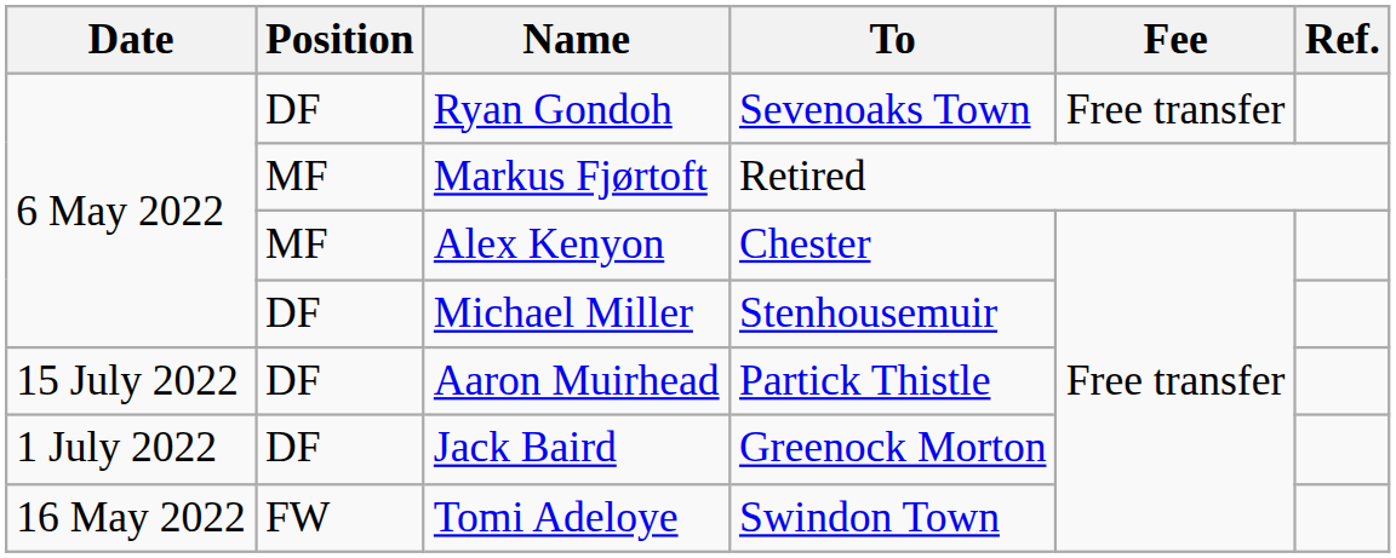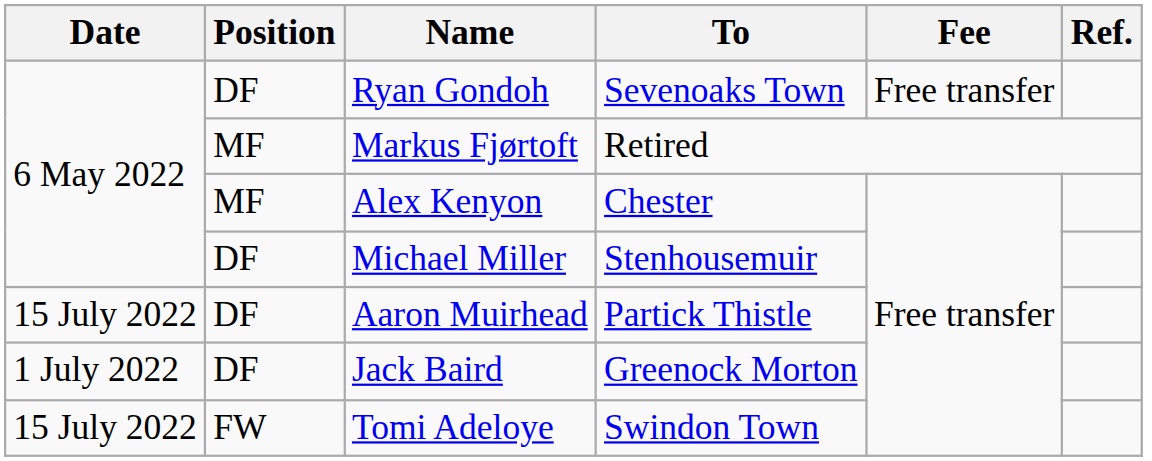 <table class="wikitable">
 <tr>
 <th>Date</th>
 <th>Position</th>
 <th>Name</th>
 <th>To</th>
 <th>Fee</th>
 <th>Ref.</th>
 </tr>
 <tr>
 <td rowspan="4">6 May 2022</td>
 <td>DF</td>
 <td> <a href='#'>Ryan Gondoh</a></td>
 <td> <a href='#'>Sevenoaks Town</a></td>
 <td>Free transfer</td>
 <td></td>
 </tr>
 <tr>
 <td>MF</td>
 <td> <a href='#'>Markus Fjørtoft</a></td>
 <td colspan="3">Retired</td>
 </tr>
 <tr>
 <td>MF</td>
 <td> <a href='#'>Alex Kenyon</a></td>
 <td> <a href='#'>Chester</a></td>
 <td rowspan="5">Free transfer</td>
 <td></td>
 </tr>
 <tr>
 <td>DF</td>
 <td><a href='#'>Michael Miller</a></td>
 <td><a href='#'>Stenhousemuir</a></td>
 <td></td>
 </tr>
 <tr>
 <td>15 July 2022</td>
 <td>DF</td>
 <td><a href='#'>Aaron Muirhead</a></td>
 <td><a href='#'>Partick Thistle</a></td>
 <td></td>
 </tr>
 <tr>
 <td>1 July 2022</td>
 <td>DF</td>
 <td><a href='#'>Jack Baird</a></td>
 <td><a href='#'>Greenock Morton</a></td>
 <td></td>
 </tr>
 <tr>
-<td>16 May 2022</td>
+<td>15 July 2022</td>
 <td>FW</td>
 <td> <a href='#'>Tomi Adeloye</a></td>
 <td> <a href='#'>Swindon Town</a></td>
 <td></td>
 </tr>
 </table>
